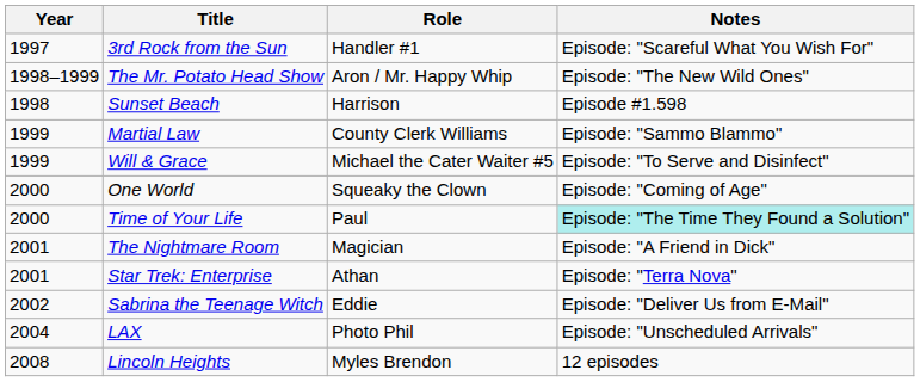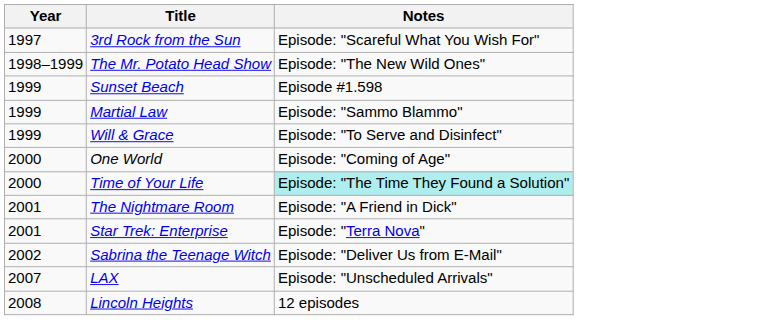 <table class="wikitable sortable">
 <tr>
 <th>Year</th>
 <th>Title</th>
-<th>Role</th>
 <th>Notes</th>
 </tr>
 <tr>
 <td>1997</td>
 <td><em><a href='#'>3rd Rock from the Sun</a></em></td>
-<td>Handler #1</td>
 <td>Episode: "Scareful What You Wish For"</td>
 </tr>
 <tr>
 <td>1998–1999</td>
 <td><em><a href='#'>The Mr. Potato Head Show</a></em></td>
-<td>Aron / Mr. Happy Whip</td>
 <td>Episode: "The New Wild Ones"</td>
 </tr>
 <tr>
-<td>1998</td>
+<td>1999</td>
 <td><a href='#'><em>Sunset Beach</em></a></td>
-<td>Harrison</td>
 <td>Episode #1.598</td>
 </tr>
 <tr>
 <td>1999</td>
 <td><a href='#'><em>Martial Law</em></a></td>
-<td>County Clerk Williams</td>
 <td>Episode: "Sammo Blammo"</td>
 </tr>
 <tr>
 <td>1999</td>
 <td><em><a href='#'>Will & Grace</a></em></td>
-<td>Michael the Cater Waiter #5</td>
 <td>Episode: "To Serve and Disinfect"</td>
 </tr>
 <tr>
 <td>2000</td>
 <td><em>One World</em></td>
-<td>Squeaky the Clown</td>
 <td>Episode: "Coming of Age"</td>
 </tr>
 <tr>
 <td>2000</td>
 <td><a href='#'><em>Time of Your Life</em></a></td>
-<td>Paul</td>
 <td style="background: paleturquoise;">Episode: "The Time They Found a Solution"</td>
 </tr>
 <tr>
 <td>2001</td>
 <td><em><a href='#'>The Nightmare Room</a></em></td>
-<td>Magician</td>
 <td>Episode: "A Friend in Dick"</td>
 </tr>
 <tr>
 <td>2001</td>
 <td><em><a href='#'>Star Trek: Enterprise</a></em></td>
-<td>Athan</td>
 <td>Episode: "<a href='#'>Terra Nova</a>"</td>
 </tr>
 <tr>
 <td>2002</td>
 <td><a href='#'><em>Sabrina the Teenage Witch</em></a></td>
-<td>Eddie</td>
 <td>Episode: "Deliver Us from E-Mail"</td>
 </tr>
 <tr>
-<td>2004</td>
+<td>2007</td>
 <td><a href='#'><em>LAX</em></a></td>
-<td>Photo Phil</td>
 <td>Episode: "Unscheduled Arrivals"</td>
 </tr>
 <tr>
 <td>2008</td>
 <td><a href='#'><em>Lincoln Heights</em></a></td>
-<td>Myles Brendon</td>
 <td>12 episodes</td>
 </tr>
 </table>
